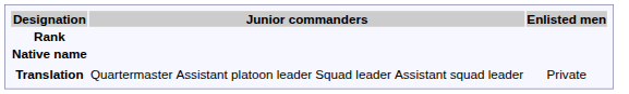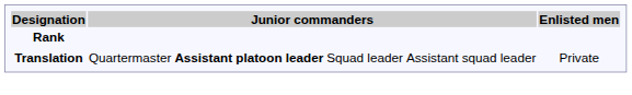 <table style="border:1px solid #8888aa; background-color:#f7f8ff; padding:5px; font-size:95%; margin: 0px 12px 12px 0px;">
 <tr bgcolor="#CCCCCC">
 <th>Designation</th>
 <th colspan=4>Junior commanders</th>
 <th>Enlisted men</th>
 </tr>
 <tr style="text-align:center;">
 <th>Rank</th>
 <td></td>
 <td></td>
 <td></td>
 <td></td>
 <td></td>
 </tr>
 <tr style="text-align:center;">
-<th>Native name</th>
-<td><br></td>
-<td><br></td>
-<td><br></td>
-<td><br></td>
-<td><br></td>
-</tr>
-<tr style="text-align:center;">
 <td colspan=6></td>
 </tr>
 <tr style="text-align:center;">
 <th>Translation</th>
 <td>Quartermaster</td>
-<td>Assistant platoon leader</td>
+<td><strong>Assistant platoon leader</strong></td>
 <td>Squad leader</td>
 <td>Assistant squad leader</td>
 <td>Private</td>
 </tr>
 </table>
